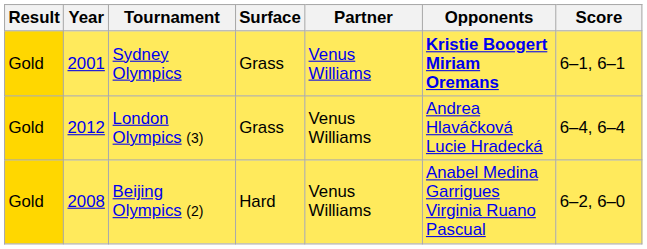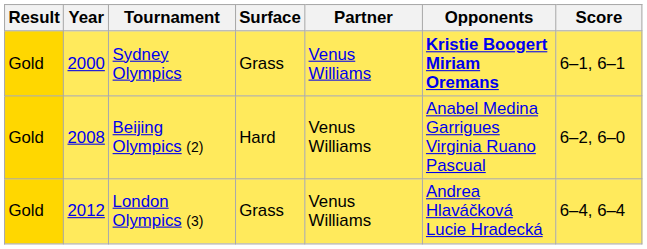 <table class="sortable wikitable">
 <tr>
 <th>Result</th>
 <th>Year</th>
 <th width=150>Tournament</th>
 <th>Surface</th>
 <th width=180>Partner</th>
 <th width=180>Opponents</th>
 <th class="unsortable" width=125>Score</th>
 </tr>
 <tr bgcolor=FFEA5C>
 <td bgcolor=gold>Gold</td>
-<td><a href='#'>2001</a></td>
+<td><a href='#'>2000</a></td>
 <td><a href='#'>Sydney Olympics</a></td>
 <td>Grass</td>
 <td> <a href='#'>Venus Williams</a></td>
 <td><strong> <a href='#'>Kristie Boogert</a><br> <a href='#'>Miriam Oremans</a></strong></td>
 <td>6–1, 6–1</td>
+</tr>
+<tr bgcolor=FFEA5C>
+<td bgcolor=gold>Gold</td>
+<td><a href='#'>2008</a></td>
+<td><a href='#'>Beijing Olympics</a> <small>(2)</small></td>
+<td>Hard</td>
+<td> Venus Williams</td>
+<td> <a href='#'>Anabel Medina Garrigues</a><br> <a href='#'>Virginia Ruano Pascual</a></td>
+<td>6–2, 6–0</td>
 </tr>
 <tr bgcolor=FFEA5C>
 <td bgcolor=gold>Gold</td>
 <td><a href='#'>2012</a></td>
 <td><a href='#'>London Olympics</a> <small>(3)</small></td>
 <td>Grass</td>
 <td> Venus Williams</td>
 <td> <a href='#'>Andrea Hlaváčková</a><br> <a href='#'>Lucie Hradecká</a></td>
 <td>6–4, 6–4</td>
 </tr>
-<tr bgcolor=FFEA5C>
-<td bgcolor=gold>Gold</td>
-<td><a href='#'>2008</a></td>
-<td><a href='#'>Beijing Olympics</a> <small>(2)</small></td>
-<td>Hard</td>
-<td> Venus Williams</td>
-<td> <a href='#'>Anabel Medina Garrigues</a><br> <a href='#'>Virginia Ruano Pascual</a></td>
-<td>6–2, 6–0</td>
-</tr>
 </table>
